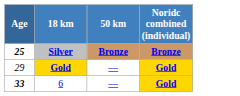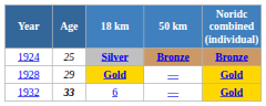 <table class="wikitable" style="font-size:95%; text-align:center; border:grey solid 1px; border-collapse:collapse; background:#ffffff;">
 <tr>
+<th style="background-color:#369; color:white; width:60px;"> Year </th>
 <th style="background-color:#369; color:white; width:40px;"> Age </th>
 <th style="background-color:#4180be; color:white; width:75px;"> 18 km </th>
 <th style="background-color:#4180be; color:white; width:75px;"> 50 km </th>
 <th style="background-color:#4180be; color:white; width:75px;">Noridc combined (individual)</th>
 </tr>
 <tr>
-<td><strong><em>25</em></strong></td>
+<td><a href='#'>1924</a></td>
+<td><em>25</em></td>
 <td style="background:silver;"><a href='#'><strong>Silver</strong></a></td>
 <td bgcolor="cc9966"><a href='#'><strong>Bronze</strong></a></td>
 <td bgcolor="cc9966"><a href='#'><strong>Bronze</strong></a></td>
 </tr>
 <tr>
+<td><a href='#'>1928</a></td>
 <td><em>29</em></td>
 <td style="background:gold;"><a href='#'><strong>Gold</strong></a></td>
 <td><a href='#'>—</a></td>
 <td style="background:gold;"><a href='#'><strong>Gold</strong></a></td>
 </tr>
 <tr>
+<td><a href='#'>1932</a></td>
 <td><strong><em>33</em></strong></td>
 <td><a href='#'>6</a></td>
 <td><a href='#'>—</a></td>
 <td style="background:gold;"><a href='#'><strong>Gold</strong></a></td>
 </tr>
 </table>
